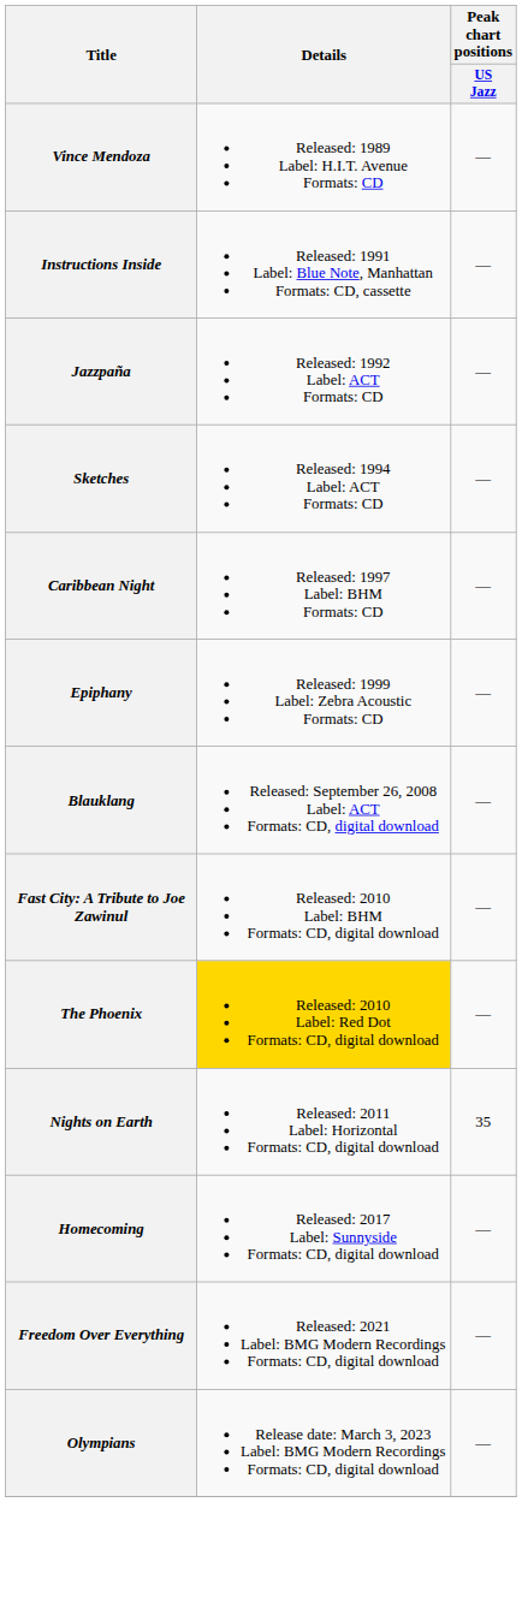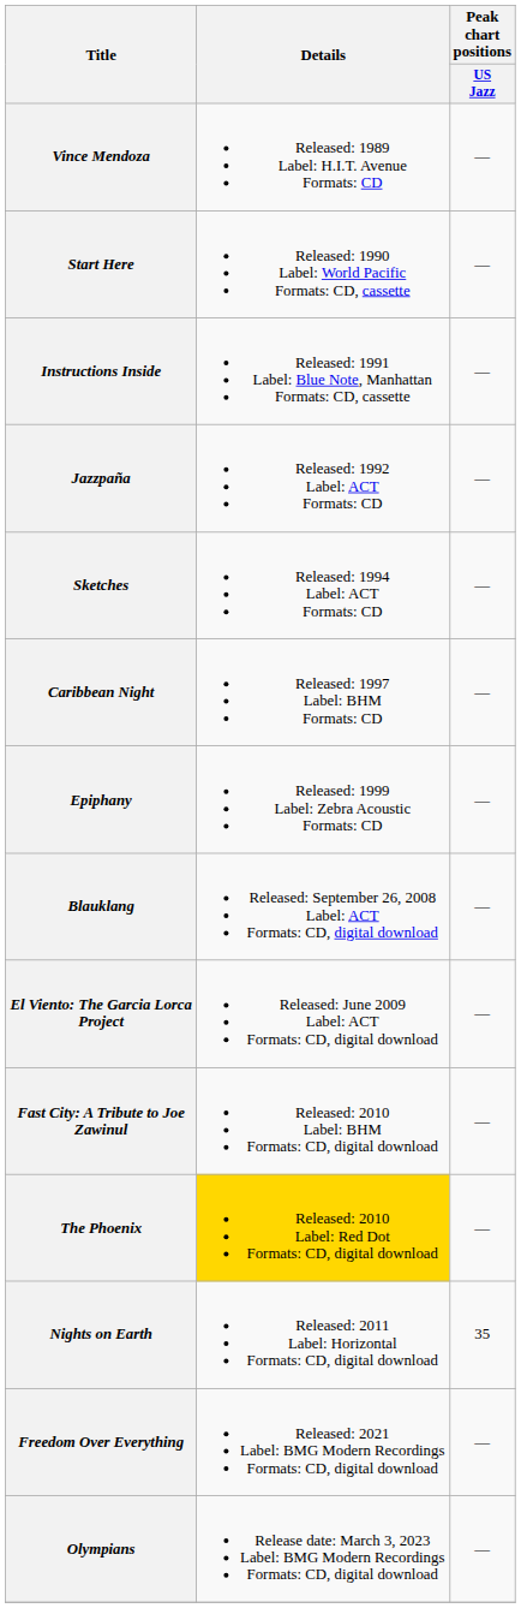 <table class="wikitable plainrowheaders" style="text-align:center;">
 <tr>
 <th scope="col" rowspan="2" style="width:12em;">Title</th>
 <th scope="col" rowspan="2" style="width:16em;">Details</th>
 <th scope="col" colspan="1">Peak chart positions</th>
 </tr>
 <tr>
 <th scope="col" style="width:3em;font-size:90%;"><a href='#'>US<br>Jazz</a><br></th>
 </tr>
 <tr>
 <th scope="row"><em>Vince Mendoza</em></th>
 <td><br><ul><li>Released: 1989</li><li>Label: H.I.T. Avenue</li><li>Formats: <a href='#'>CD</a></li></ul></td>
+<td>—</td>
+</tr>
+<tr>
+<th scope="row"><em>Start Here</em></th>
+<td><br><ul><li>Released: 1990</li><li>Label: <a href='#'>World Pacific</a></li><li>Formats: CD, <a href='#'>cassette</a></li></ul></td>
 <td>—</td>
 </tr>
 <tr>
 <th scope="row"><em>Instructions Inside</em></th>
 <td><br><ul><li>Released: 1991</li><li>Label: <a href='#'>Blue Note</a>, Manhattan</li><li>Formats: CD, cassette</li></ul></td>
 <td>—</td>
 </tr>
 <tr>
 <th scope="row"><em>Jazzpaña</em><br></th>
 <td><br><ul><li>Released: 1992</li><li>Label: <a href='#'>ACT</a></li><li>Formats: CD</li></ul></td>
 <td>—</td>
 </tr>
 <tr>
 <th scope="row"><em>Sketches</em></th>
 <td><br><ul><li>Released: 1994</li><li>Label: ACT</li><li>Formats: CD</li></ul></td>
 <td>—</td>
 </tr>
 <tr>
 <th scope="row"><em>Caribbean Night</em><br></th>
 <td><br><ul><li>Released: 1997</li><li>Label: BHM</li><li>Formats: CD</li></ul></td>
 <td>—</td>
 </tr>
 <tr>
 <th scope="row"><em>Epiphany</em><br></th>
 <td><br><ul><li>Released: 1999</li><li>Label: Zebra Acoustic</li><li>Formats: CD</li></ul></td>
 <td>—</td>
 </tr>
 <tr>
 <th scope="row"><em>Blauklang</em></th>
 <td><br><ul><li>Released: September 26, 2008</li><li>Label: <a href='#'>ACT</a></li><li>Formats: CD, <a href='#'>digital download</a></li></ul></td>
 <td>—</td>
 </tr>
 <tr>
+<th scope="row"><em>El Viento: The Garcia Lorca Project</em><br></th>
+<td><br><ul><li>Released: June 2009</li><li>Label: ACT</li><li>Formats: CD, digital download</li></ul></td>
+<td>—</td>
+</tr>
+<tr>
 <th scope="row"><em>Fast City: A Tribute to Joe Zawinul</em><br></th>
 <td><br><ul><li>Released: 2010</li><li>Label: BHM</li><li>Formats: CD, digital download</li></ul></td>
 <td>—</td>
 </tr>
 <tr>
 <th scope="row"><em>The Phoenix</em><br></th>
 <td style="background: gold;"><br><ul><li>Released: 2010</li><li>Label: Red Dot</li><li>Formats: CD, digital download</li></ul></td>
 <td>—</td>
 </tr>
 <tr>
 <th scope="row"><em>Nights on Earth</em></th>
 <td><br><ul><li>Released: 2011</li><li>Label: Horizontal</li><li>Formats: CD, digital download</li></ul></td>
 <td>35</td>
 </tr>
 <tr>
-<th scope="row"><em>Homecoming</em><br></th>
-<td><br><ul><li>Released: 2017</li><li>Label: <a href='#'>Sunnyside</a></li><li>Formats: CD, digital download</li></ul></td>
-<td>—</td>
-</tr>
-<tr>
 <th scope="row"><em>Freedom Over Everything</em><br></th>
 <td><br><ul><li>Released: 2021</li><li>Label: BMG Modern Recordings</li><li>Formats: CD, digital download</li></ul></td>
 <td>—</td>
 </tr>
 <tr>
 <th scope="row"><em>Olympians</em><br></th>
 <td><br><ul><li>Release date: March 3, 2023</li><li>Label: BMG Modern Recordings</li><li>Formats: CD, digital download</li></ul></td>
 <td>—</td>
 </tr>
 <tr>
 </tr>
 </table>
